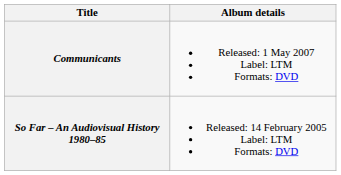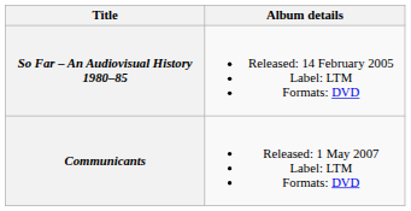 <table class="wikitable plainrowheaders" style="text-align:center;">
 <tr>
 <th scope="col" style="width:15em;">Title</th>
 <th scope="col" style="width:15em;">Album details</th>
 </tr>
 <tr>
+<th scope="row"><em>So Far – An Audiovisual History 1980–85</em></th>
+<td><br><ul><li>Released: 14 February 2005</li><li>Label: LTM</li><li>Formats: <a href='#'>DVD</a></li></ul></td>
+</tr>
+<tr>
 <th scope="row"><em>Communicants</em></th>
 <td><br><ul><li>Released: 1 May 2007</li><li>Label: LTM</li><li>Formats: <a href='#'>DVD</a></li></ul></td>
 </tr>
-<tr>
-<th scope="row"><em>So Far – An Audiovisual History 1980–85</em></th>
-<td><br><ul><li>Released: 14 February 2005</li><li>Label: LTM</li><li>Formats: <a href='#'>DVD</a></li></ul></td>
-</tr>
 </table>
